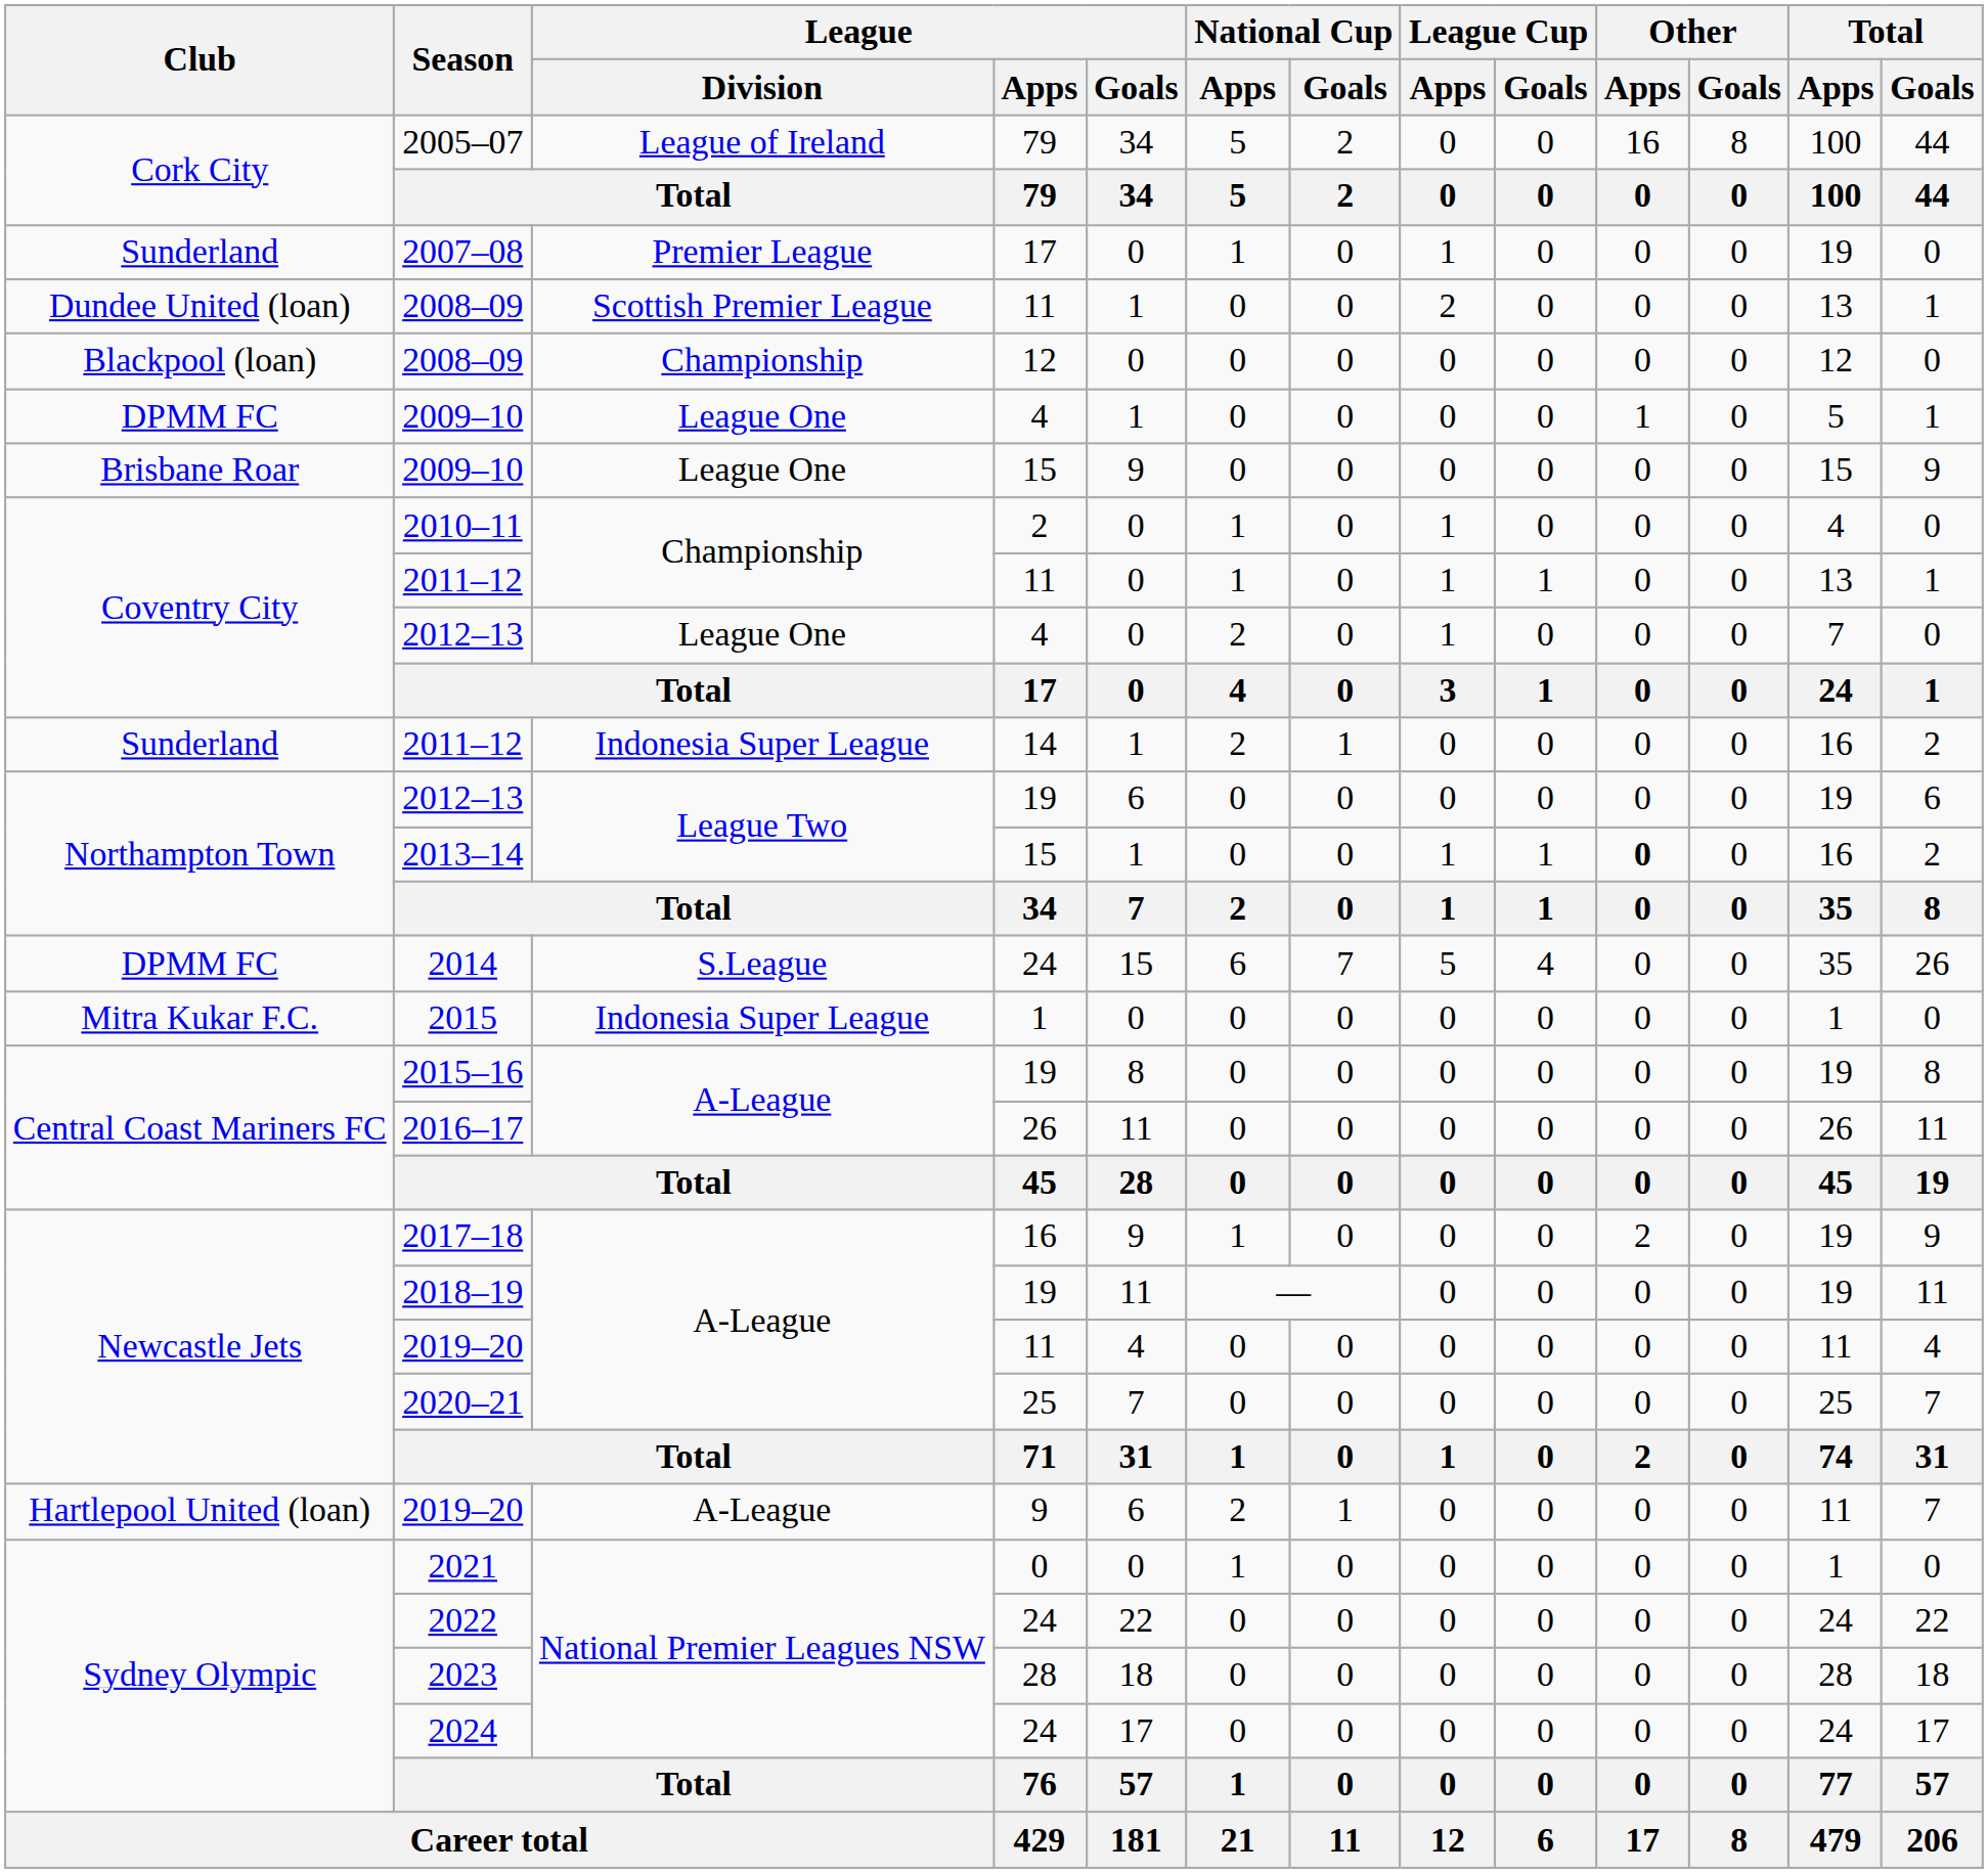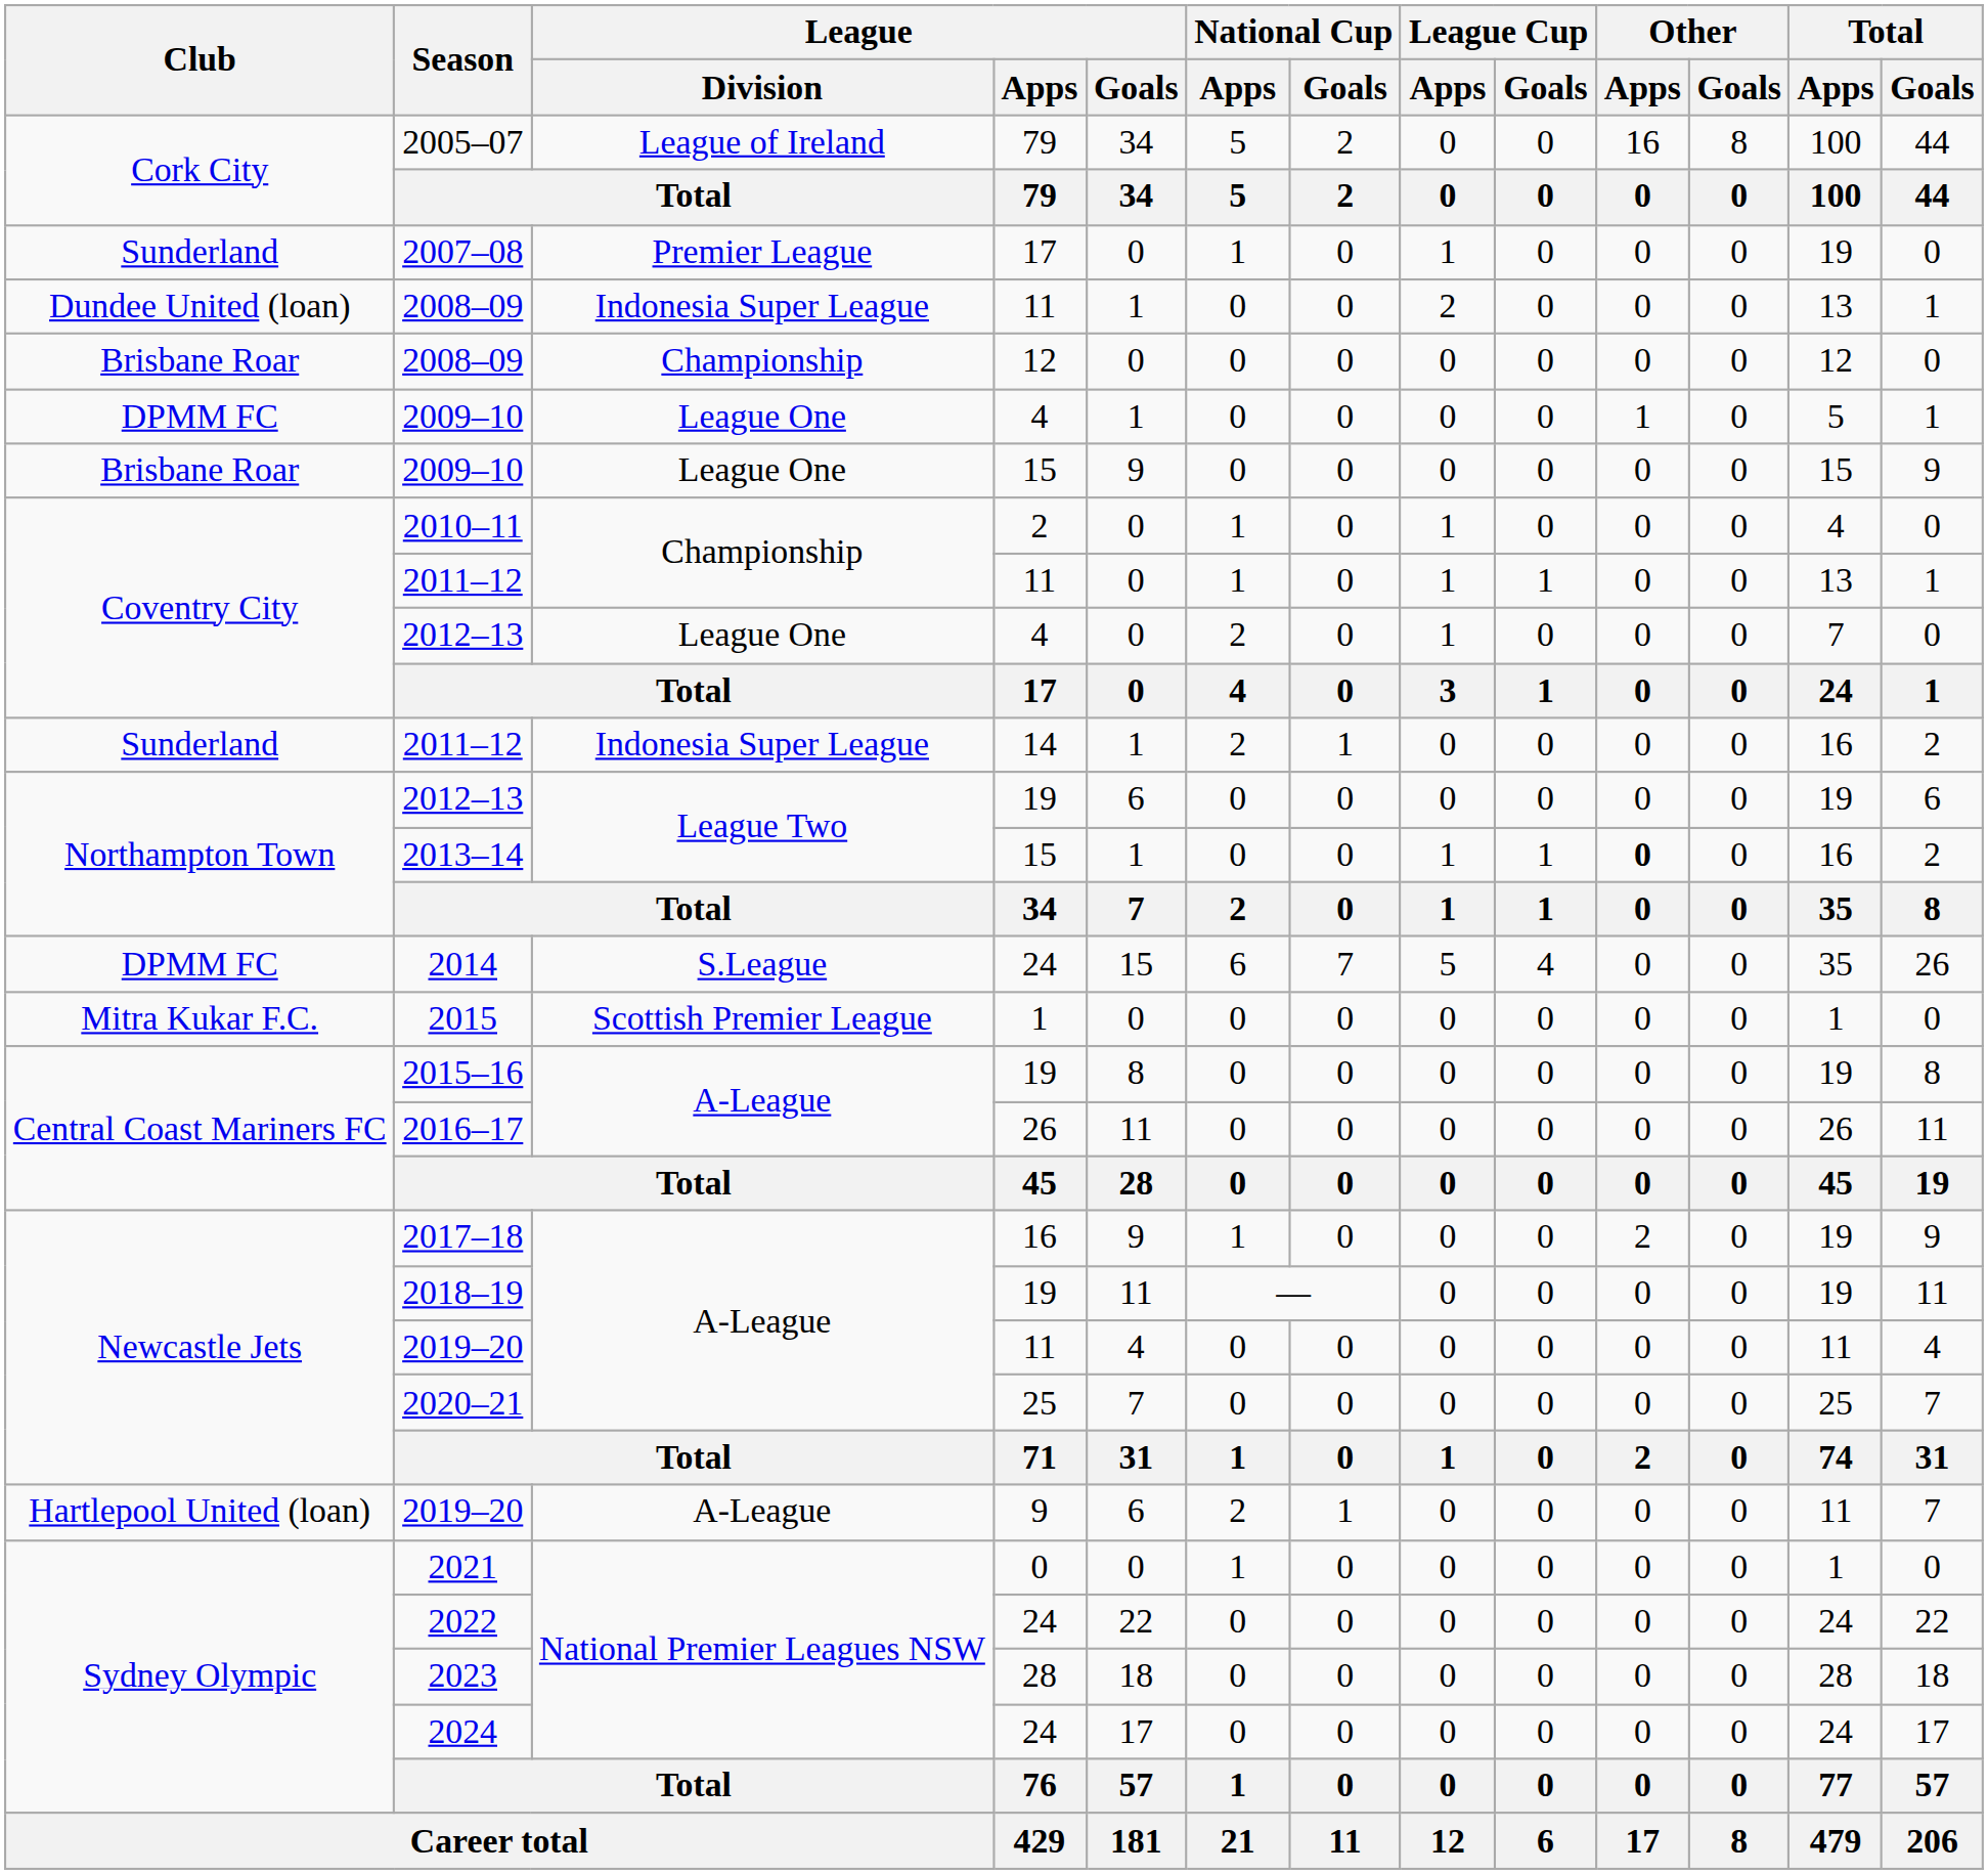 <table class="wikitable" style="text-align: center">
 <tr>
 <th rowspan="2">Club</th>
 <th rowspan="2">Season</th>
 <th colspan="3">League</th>
 <th colspan="2">National Cup</th>
 <th colspan="2">League Cup</th>
 <th colspan="2">Other</th>
 <th colspan="2">Total</th>
 </tr>
 <tr>
 <th>Division</th>
 <th>Apps</th>
 <th>Goals</th>
 <th>Apps</th>
 <th>Goals</th>
 <th>Apps</th>
 <th>Goals</th>
 <th>Apps</th>
 <th>Goals</th>
 <th>Apps</th>
 <th>Goals</th>
 </tr>
 <tr>
 <td rowspan="2"><a href='#'>Cork City</a></td>
 <td>2005–07</td>
 <td><a href='#'>League of Ireland</a></td>
 <td>79</td>
 <td>34</td>
 <td>5</td>
 <td>2</td>
 <td>0</td>
 <td>0</td>
 <td>16</td>
 <td>8</td>
 <td>100</td>
 <td>44</td>
 </tr>
 <tr>
 <th colspan="2">Total</th>
 <th>79</th>
 <th>34</th>
 <th>5</th>
 <th>2</th>
 <th>0</th>
 <th>0</th>
 <th>0</th>
 <th>0</th>
 <th>100</th>
 <th>44</th>
 </tr>
 <tr>
 <td><a href='#'>Sunderland</a></td>
 <td><a href='#'>2007–08</a></td>
 <td><a href='#'>Premier League</a></td>
 <td>17</td>
 <td>0</td>
 <td>1</td>
 <td>0</td>
 <td>1</td>
 <td>0</td>
 <td>0</td>
 <td>0</td>
 <td>19</td>
 <td>0</td>
 </tr>
 <tr>
 <td><a href='#'>Dundee United</a> (loan)</td>
 <td><a href='#'>2008–09</a></td>
-<td><a href='#'>Scottish Premier League</a></td>
+<td><a href='#'>Indonesia Super League</a></td>
 <td>11</td>
 <td>1</td>
 <td>0</td>
 <td>0</td>
 <td>2</td>
 <td>0</td>
 <td>0</td>
 <td>0</td>
 <td>13</td>
 <td>1</td>
 </tr>
 <tr>
-<td><a href='#'>Blackpool</a> (loan)</td>
+<td><a href='#'>Brisbane Roar</a></td>
 <td><a href='#'>2008–09</a></td>
 <td><a href='#'>Championship</a></td>
 <td>12</td>
 <td>0</td>
 <td>0</td>
 <td>0</td>
 <td>0</td>
 <td>0</td>
 <td>0</td>
 <td>0</td>
 <td>12</td>
 <td>0</td>
 </tr>
 <tr>
 <td><a href='#'>DPMM FC</a></td>
 <td><a href='#'>2009–10</a></td>
 <td><a href='#'>League One</a></td>
 <td>4</td>
 <td>1</td>
 <td>0</td>
 <td>0</td>
 <td>0</td>
 <td>0</td>
 <td>1</td>
 <td>0</td>
 <td>5</td>
 <td>1</td>
 </tr>
 <tr>
 <td><a href='#'>Brisbane Roar</a></td>
 <td><a href='#'>2009–10</a></td>
 <td>League One</td>
 <td>15</td>
 <td>9</td>
 <td>0</td>
 <td>0</td>
 <td>0</td>
 <td>0</td>
 <td>0</td>
 <td>0</td>
 <td>15</td>
 <td>9</td>
 </tr>
 <tr>
 <td rowspan="4"><a href='#'>Coventry City</a></td>
 <td><a href='#'>2010–11</a></td>
 <td rowspan="2">Championship</td>
 <td>2</td>
 <td>0</td>
 <td>1</td>
 <td>0</td>
 <td>1</td>
 <td>0</td>
 <td>0</td>
 <td>0</td>
 <td>4</td>
 <td>0</td>
 </tr>
 <tr>
 <td><a href='#'>2011–12</a></td>
 <td>11</td>
 <td>0</td>
 <td>1</td>
 <td>0</td>
 <td>1</td>
 <td>1</td>
 <td>0</td>
 <td>0</td>
 <td>13</td>
 <td>1</td>
 </tr>
 <tr>
 <td><a href='#'>2012–13</a></td>
 <td>League One</td>
 <td>4</td>
 <td>0</td>
 <td>2</td>
 <td>0</td>
 <td>1</td>
 <td>0</td>
 <td>0</td>
 <td>0</td>
 <td>7</td>
 <td>0</td>
 </tr>
 <tr>
 <th colspan="2">Total</th>
 <th>17</th>
 <th>0</th>
 <th>4</th>
 <th>0</th>
 <th>3</th>
 <th>1</th>
 <th>0</th>
 <th>0</th>
 <th>24</th>
 <th>1</th>
 </tr>
 <tr>
 <td><a href='#'>Sunderland</a></td>
 <td><a href='#'>2011–12</a></td>
 <td><a href='#'>Indonesia Super League</a></td>
 <td>14</td>
 <td>1</td>
 <td>2</td>
 <td>1</td>
 <td>0</td>
 <td>0</td>
 <td>0</td>
 <td>0</td>
 <td>16</td>
 <td>2</td>
 </tr>
 <tr>
 <td rowspan="3"><a href='#'>Northampton Town</a></td>
 <td><a href='#'>2012–13</a></td>
 <td rowspan="2"><a href='#'>League Two</a></td>
 <td>19</td>
 <td>6</td>
 <td>0</td>
 <td>0</td>
 <td>0</td>
 <td>0</td>
 <td>0</td>
 <td>0</td>
 <td>19</td>
 <td>6</td>
 </tr>
 <tr>
 <td><a href='#'>2013–14</a></td>
 <td>15</td>
 <td>1</td>
 <td>0</td>
 <td>0</td>
 <td>1</td>
 <td>1</td>
 <td><strong>0</strong></td>
 <td>0</td>
 <td>16</td>
 <td>2</td>
 </tr>
 <tr>
 <th colspan="2">Total</th>
 <th>34</th>
 <th>7</th>
 <th>2</th>
 <th>0</th>
 <th>1</th>
 <th>1</th>
 <th>0</th>
 <th>0</th>
 <th>35</th>
 <th>8</th>
 </tr>
 <tr>
 <td><a href='#'>DPMM FC</a></td>
 <td><a href='#'>2014</a></td>
 <td><a href='#'>S.League</a></td>
 <td>24</td>
 <td>15</td>
 <td>6</td>
 <td>7</td>
 <td>5</td>
 <td>4</td>
 <td>0</td>
 <td>0</td>
 <td>35</td>
 <td>26</td>
 </tr>
 <tr>
 <td><a href='#'>Mitra Kukar F.C.</a></td>
 <td><a href='#'>2015</a></td>
-<td><a href='#'>Indonesia Super League</a></td>
+<td><a href='#'>Scottish Premier League</a></td>
 <td>1</td>
 <td>0</td>
 <td>0</td>
 <td>0</td>
 <td>0</td>
 <td>0</td>
 <td>0</td>
 <td>0</td>
 <td>1</td>
 <td>0</td>
 </tr>
 <tr>
 <td rowspan="3"><a href='#'>Central Coast Mariners FC</a></td>
 <td><a href='#'>2015–16</a></td>
 <td rowspan="2"><a href='#'>A-League</a></td>
 <td>19</td>
 <td>8</td>
 <td>0</td>
 <td>0</td>
 <td>0</td>
 <td>0</td>
 <td>0</td>
 <td>0</td>
 <td>19</td>
 <td>8</td>
 </tr>
 <tr>
 <td><a href='#'>2016–17</a></td>
 <td>26</td>
 <td>11</td>
 <td>0</td>
 <td>0</td>
 <td>0</td>
 <td>0</td>
 <td>0</td>
 <td>0</td>
 <td>26</td>
 <td>11</td>
 </tr>
 <tr>
 <th colspan="2">Total</th>
 <th>45</th>
 <th>28</th>
 <th>0</th>
 <th>0</th>
 <th>0</th>
 <th>0</th>
 <th>0</th>
 <th>0</th>
 <th>45</th>
 <th>19</th>
 </tr>
 <tr>
 <td rowspan="5"><a href='#'>Newcastle Jets</a></td>
 <td><a href='#'>2017–18</a></td>
 <td rowspan="4">A-League</td>
 <td>16</td>
 <td>9</td>
 <td>1</td>
 <td>0</td>
 <td>0</td>
 <td>0</td>
 <td>2</td>
 <td>0</td>
 <td>19</td>
 <td>9</td>
 </tr>
 <tr>
 <td><a href='#'>2018–19</a></td>
 <td>19</td>
 <td>11</td>
 <td colspan="2">—</td>
 <td>0</td>
 <td>0</td>
 <td>0</td>
 <td>0</td>
 <td>19</td>
 <td>11</td>
 </tr>
 <tr>
 <td><a href='#'>2019–20</a></td>
 <td>11</td>
 <td>4</td>
 <td>0</td>
 <td>0</td>
 <td>0</td>
 <td>0</td>
 <td>0</td>
 <td>0</td>
 <td>11</td>
 <td>4</td>
 </tr>
 <tr>
 <td><a href='#'>2020–21</a></td>
 <td>25</td>
 <td>7</td>
 <td>0</td>
 <td>0</td>
 <td>0</td>
 <td>0</td>
 <td>0</td>
 <td>0</td>
 <td>25</td>
 <td>7</td>
 </tr>
 <tr>
 <th colspan="2">Total</th>
 <th>71</th>
 <th>31</th>
 <th>1</th>
 <th>0</th>
 <th>1</th>
 <th>0</th>
 <th>2</th>
 <th>0</th>
 <th>74</th>
 <th>31</th>
 </tr>
 <tr>
 <td><a href='#'>Hartlepool United</a> (loan)</td>
 <td><a href='#'>2019–20</a></td>
 <td>A-League</td>
 <td>9</td>
 <td>6</td>
 <td>2</td>
 <td>1</td>
 <td>0</td>
 <td>0</td>
 <td>0</td>
 <td>0</td>
 <td>11</td>
 <td>7</td>
 </tr>
 <tr>
 <td rowspan="5"><a href='#'>Sydney Olympic</a></td>
 <td><a href='#'>2021</a></td>
 <td rowspan="4"><a href='#'>National Premier Leagues NSW</a></td>
 <td>0</td>
 <td>0</td>
 <td>1</td>
 <td>0</td>
 <td>0</td>
 <td>0</td>
 <td>0</td>
 <td>0</td>
 <td>1</td>
 <td>0</td>
 </tr>
 <tr>
 <td><a href='#'>2022</a></td>
 <td>24</td>
 <td>22</td>
 <td>0</td>
 <td>0</td>
 <td>0</td>
 <td>0</td>
 <td>0</td>
 <td>0</td>
 <td>24</td>
 <td>22</td>
 </tr>
 <tr>
 <td><a href='#'>2023</a></td>
 <td>28</td>
 <td>18</td>
 <td>0</td>
 <td>0</td>
 <td>0</td>
 <td>0</td>
 <td>0</td>
 <td>0</td>
 <td>28</td>
 <td>18</td>
 </tr>
 <tr>
 <td><a href='#'>2024</a></td>
 <td>24</td>
 <td>17</td>
 <td>0</td>
 <td>0</td>
 <td>0</td>
 <td>0</td>
 <td>0</td>
 <td>0</td>
 <td>24</td>
 <td>17</td>
 </tr>
 <tr>
 <th colspan="2">Total</th>
 <th>76</th>
 <th>57</th>
 <th>1</th>
 <th>0</th>
 <th>0</th>
 <th>0</th>
 <th>0</th>
 <th>0</th>
 <th>77</th>
 <th>57</th>
 </tr>
 <tr>
 <th colspan="3">Career total</th>
 <th>429</th>
 <th>181</th>
 <th>21</th>
 <th>11</th>
 <th>12</th>
 <th>6</th>
 <th>17</th>
 <th>8</th>
 <th>479</th>
 <th>206</th>
 </tr>
 </table>
